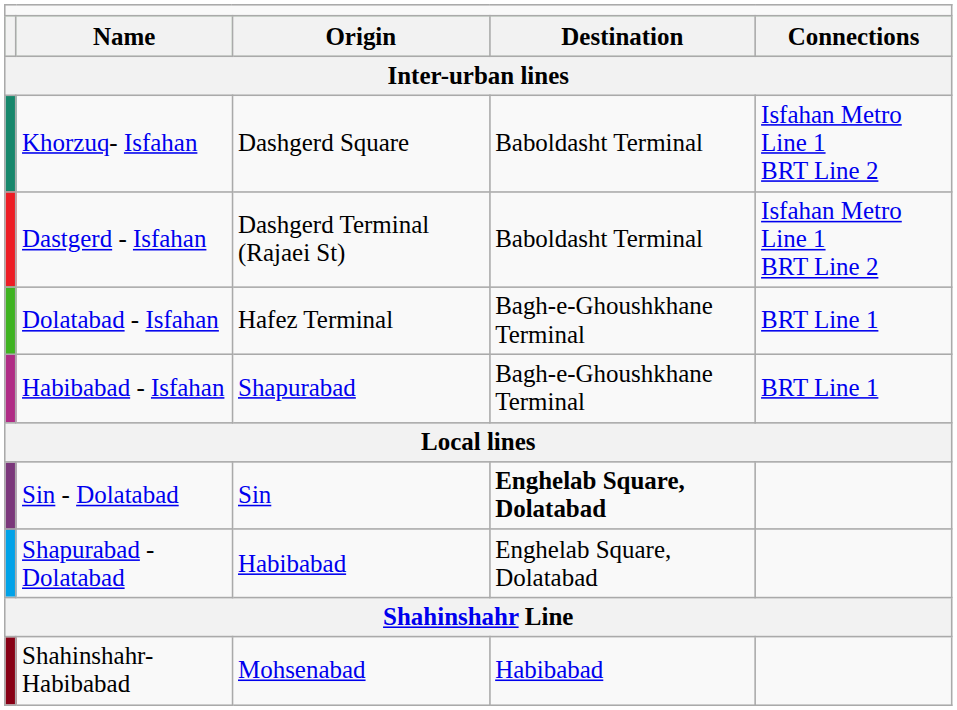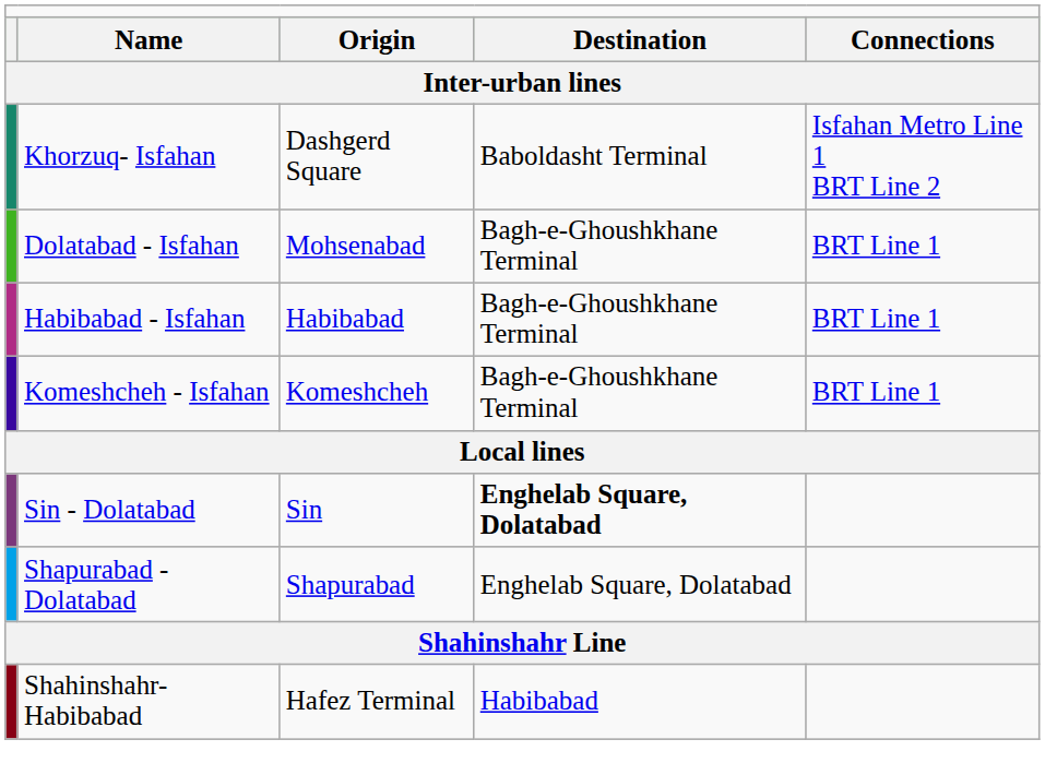 <table class="wikitable sortable">
 <tr>
 <td colspan="5"></td>
 </tr>
 <tr bgcolor=#ACE1AF>
 <th></th>
 <th>Name</th>
 <th>Origin</th>
 <th>Destination</th>
 <th>Connections</th>
 </tr>
 <tr>
 <th colspan="5">Inter-urban lines</th>
 </tr>
 <tr>
 <td text-align="center" bgcolor="#16876B"></td>
 <td><a href='#'>Khorzuq</a>- <a href='#'>Isfahan</a></td>
 <td>Dashgerd Square</td>
 <td>Baboldasht Terminal</td>
 <td><a href='#'>Isfahan Metro Line 1</a><br> <a href='#'>BRT Line 2</a></td>
 </tr>
 <tr>
-<td text-align="center" bgcolor="#ED1C24"></td>
-<td><a href='#'>Dastgerd</a> - <a href='#'>Isfahan</a></td>
-<td>Dashgerd Terminal (Rajaei St)</td>
-<td>Baboldasht Terminal</td>
-<td><a href='#'>Isfahan Metro Line 1</a><br> <a href='#'>BRT Line 2</a></td>
-</tr>
-<tr>
 <td text-align="center" bgcolor="#3EB320"></td>
 <td><a href='#'>Dolatabad</a> - <a href='#'>Isfahan</a></td>
-<td>Hafez Terminal</td>
+<td><a href='#'>Mohsenabad</a></td>
 <td>Bagh-e-Ghoushkhane Terminal</td>
 <td><a href='#'>BRT Line 1</a></td>
 </tr>
 <tr>
 <td text-align="center" bgcolor="#B02B85"></td>
 <td><a href='#'>Habibabad</a> - <a href='#'>Isfahan</a></td>
-<td><a href='#'>Shapurabad</a></td>
+<td><a href='#'>Habibabad</a></td>
+<td>Bagh-e-Ghoushkhane Terminal</td>
+<td><a href='#'>BRT Line 1</a></td>
+</tr>
+<tr>
+<td text-align="center" bgcolor="#38069F"></td>
+<td><a href='#'>Komeshcheh</a> - <a href='#'>Isfahan</a></td>
+<td><a href='#'>Komeshcheh</a></td>
 <td>Bagh-e-Ghoushkhane Terminal</td>
 <td><a href='#'>BRT Line 1</a></td>
 </tr>
 <tr>
 <th colspan="5">Local lines</th>
 </tr>
 <tr>
 <td text-align="center" bgcolor="#7B377B"></td>
 <td><a href='#'>Sin</a> - <a href='#'>Dolatabad</a></td>
 <td><a href='#'>Sin</a></td>
 <td><strong>Enghelab Square, Dolatabad</strong></td>
 <td></td>
 </tr>
 <tr>
 <td text-align="center" bgcolor="#00A2E8"></td>
 <td><a href='#'>Shapurabad</a> - <a href='#'>Dolatabad</a></td>
-<td><a href='#'>Habibabad</a></td>
+<td><a href='#'>Shapurabad</a></td>
 <td>Enghelab Square, Dolatabad</td>
 <td></td>
 </tr>
 <tr>
 <th colspan="5"><a href='#'>Shahinshahr</a> Line</th>
 </tr>
 <tr>
 <td text-align="center" bgcolor="#880015"></td>
 <td>Shahinshahr-Habibabad</td>
-<td><a href='#'>Mohsenabad</a></td>
+<td>Hafez Terminal</td>
 <td><a href='#'>Habibabad</a></td>
 <td></td>
 </tr>
 </table>
